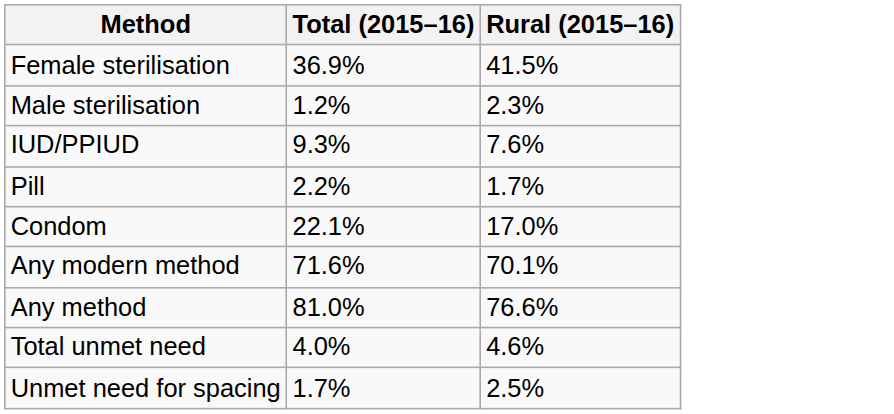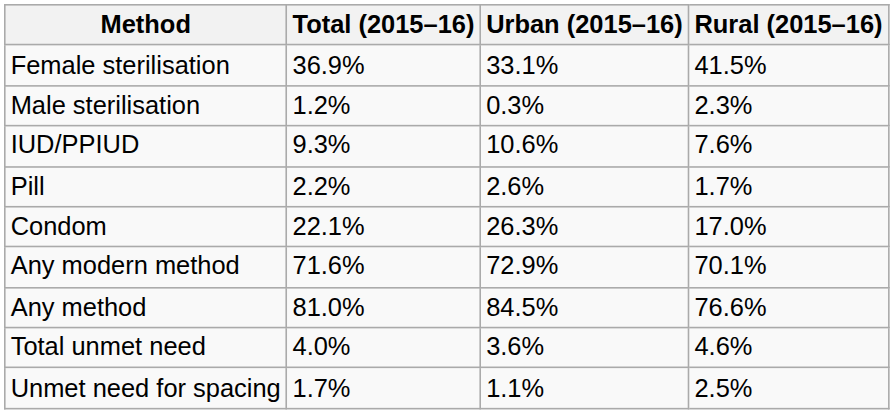 <table class="wikitable sortable">
 <tr>
 <th>Method</th>
 <th>Total (2015–16)</th>
+<th>Urban (2015–16)</th>
 <th>Rural (2015–16)</th>
 </tr>
 <tr>
 <td>Female sterilisation</td>
 <td>36.9%</td>
+<td>33.1%</td>
 <td>41.5%</td>
 </tr>
 <tr>
 <td>Male sterilisation</td>
 <td>1.2%</td>
+<td>0.3%</td>
 <td>2.3%</td>
 </tr>
 <tr>
 <td>IUD/PPIUD</td>
 <td>9.3%</td>
+<td>10.6%</td>
 <td>7.6%</td>
 </tr>
 <tr>
 <td>Pill</td>
 <td>2.2%</td>
+<td>2.6%</td>
 <td>1.7%</td>
 </tr>
 <tr>
 <td>Condom</td>
 <td>22.1%</td>
+<td>26.3%</td>
 <td>17.0%</td>
 </tr>
 <tr>
 <td>Any modern method</td>
 <td>71.6%</td>
+<td>72.9%</td>
 <td>70.1%</td>
 </tr>
 <tr>
 <td>Any method</td>
 <td>81.0%</td>
+<td>84.5%</td>
 <td>76.6%</td>
 </tr>
 <tr>
 <td>Total unmet need</td>
 <td>4.0%</td>
+<td>3.6%</td>
 <td>4.6%</td>
 </tr>
 <tr>
 <td>Unmet need for spacing</td>
 <td>1.7%</td>
+<td>1.1%</td>
 <td>2.5%</td>
 </tr>
 </table>
